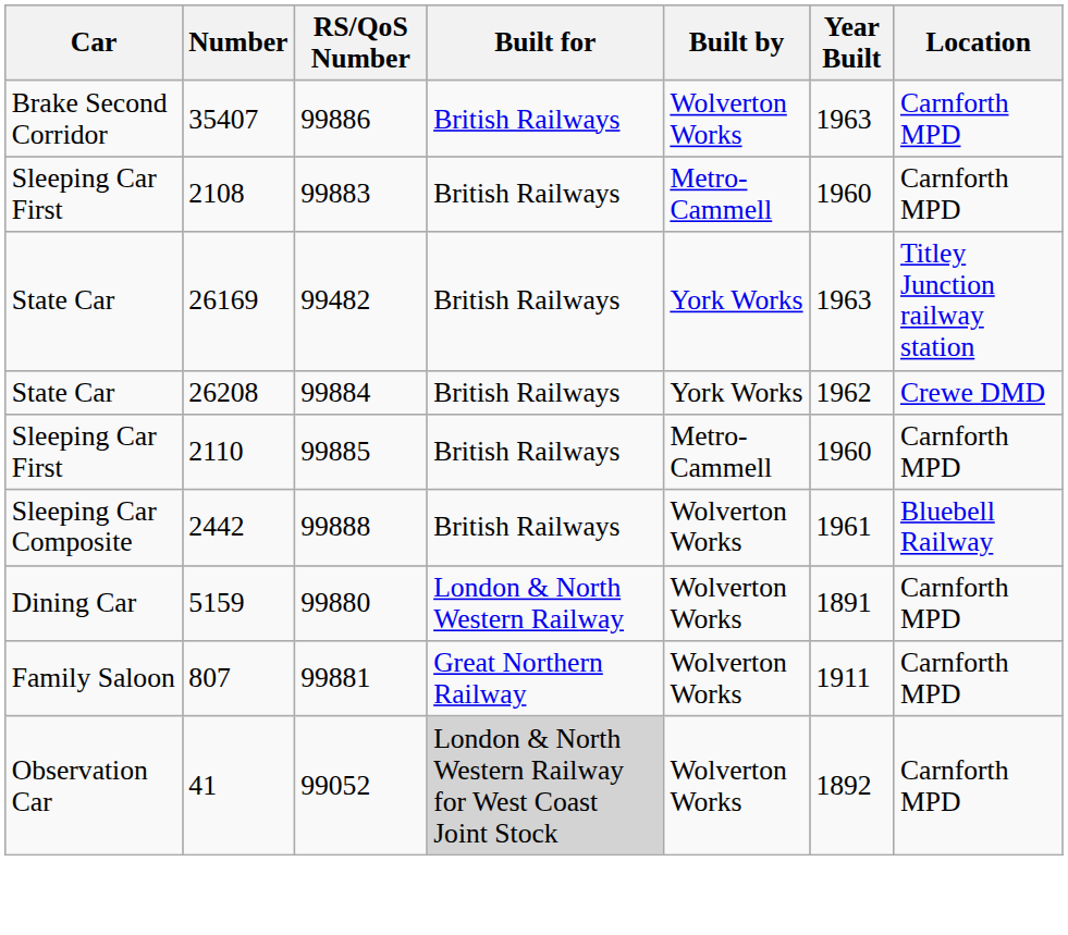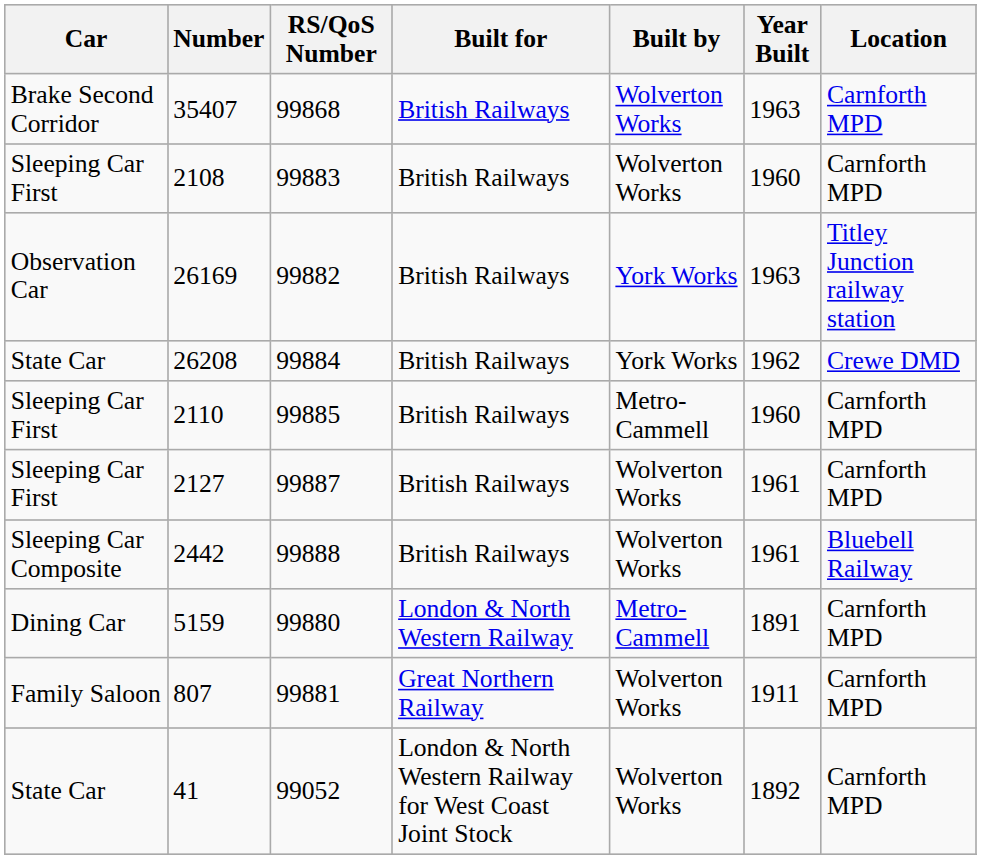 <table class=wikitable>
 <tr>
 <th>Car</th>
 <th>Number</th>
 <th>RS/QoS Number</th>
 <th>Built for</th>
 <th>Built by</th>
 <th>Year Built</th>
 <th>Location</th>
 </tr>
 <tr>
 <td>Brake Second Corridor</td>
 <td>35407</td>
-<td>99886</td>
+<td>99868</td>
 <td><a href='#'>British Railways</a></td>
 <td><a href='#'>Wolverton Works</a></td>
 <td>1963</td>
 <td><a href='#'>Carnforth MPD</a></td>
 </tr>
 <tr>
 <td>Sleeping Car First</td>
 <td>2108</td>
 <td>99883</td>
 <td>British Railways</td>
-<td><a href='#'>Metro-Cammell</a></td>
+<td>Wolverton Works</td>
 <td>1960</td>
 <td>Carnforth MPD</td>
 </tr>
 <tr>
-<td>State Car</td>
+<td>Observation Car</td>
 <td>26169</td>
-<td>99482</td>
+<td>99882</td>
 <td>British Railways</td>
 <td><a href='#'>York Works</a></td>
 <td>1963</td>
 <td><a href='#'>Titley Junction railway station</a></td>
 </tr>
 <tr>
 <td>State Car</td>
 <td>26208</td>
 <td>99884</td>
 <td>British Railways</td>
 <td>York Works</td>
 <td>1962</td>
 <td><a href='#'>Crewe DMD</a></td>
 </tr>
 <tr>
 <td>Sleeping Car First</td>
 <td>2110</td>
 <td>99885</td>
 <td>British Railways</td>
 <td>Metro-Cammell</td>
 <td>1960</td>
 <td>Carnforth MPD</td>
 </tr>
 <tr>
+<td>Sleeping Car First</td>
+<td>2127</td>
+<td>99887</td>
+<td>British Railways</td>
+<td>Wolverton Works</td>
+<td>1961</td>
+<td>Carnforth MPD</td>
+</tr>
+<tr>
 <td>Sleeping Car Composite</td>
 <td>2442</td>
 <td>99888</td>
 <td>British Railways</td>
 <td>Wolverton Works</td>
 <td>1961</td>
 <td><a href='#'>Bluebell Railway</a></td>
 </tr>
 <tr>
 <td>Dining Car</td>
 <td>5159</td>
 <td>99880</td>
 <td><a href='#'>London & North Western Railway</a></td>
-<td>Wolverton Works</td>
+<td><a href='#'>Metro-Cammell</a></td>
 <td>1891</td>
 <td>Carnforth MPD</td>
 </tr>
 <tr>
 <td>Family Saloon</td>
 <td>807</td>
 <td>99881</td>
 <td><a href='#'>Great Northern Railway</a></td>
 <td>Wolverton Works</td>
 <td>1911</td>
 <td>Carnforth MPD</td>
 </tr>
 <tr>
-<td>Observation Car</td>
+<td>State Car</td>
 <td>41</td>
 <td>99052</td>
-<td style="background: lightgrey;">London & North Western Railway for West Coast Joint Stock</td>
+<td>London & North Western Railway for West Coast Joint Stock</td>
 <td>Wolverton Works</td>
 <td>1892</td>
 <td>Carnforth MPD</td>
 </tr>
 <tr>
 </tr>
 </table>
